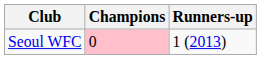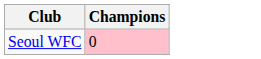 <table class="wikitable">
 <tr>
 <th>Club</th>
 <th>Champions</th>
-<th>Runners-up</th>
 </tr>
 <tr>
 <td><a href='#'>Seoul WFC</a></td>
 <td style="background: pink;">0</td>
-<td>1 (<a href='#'>2013</a>)</td>
 </tr>
 </table>
